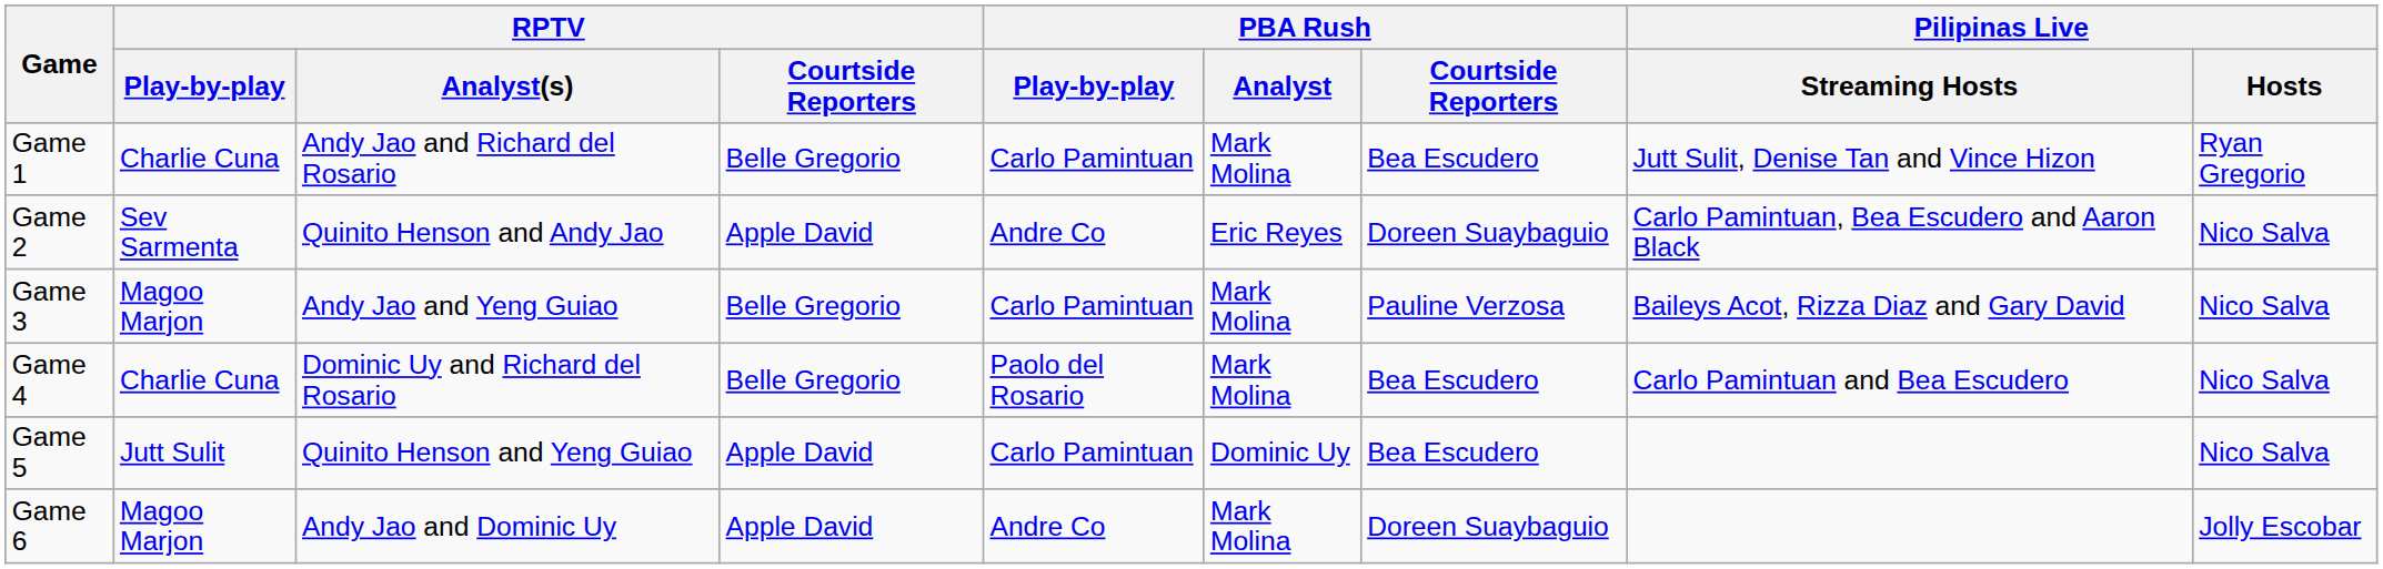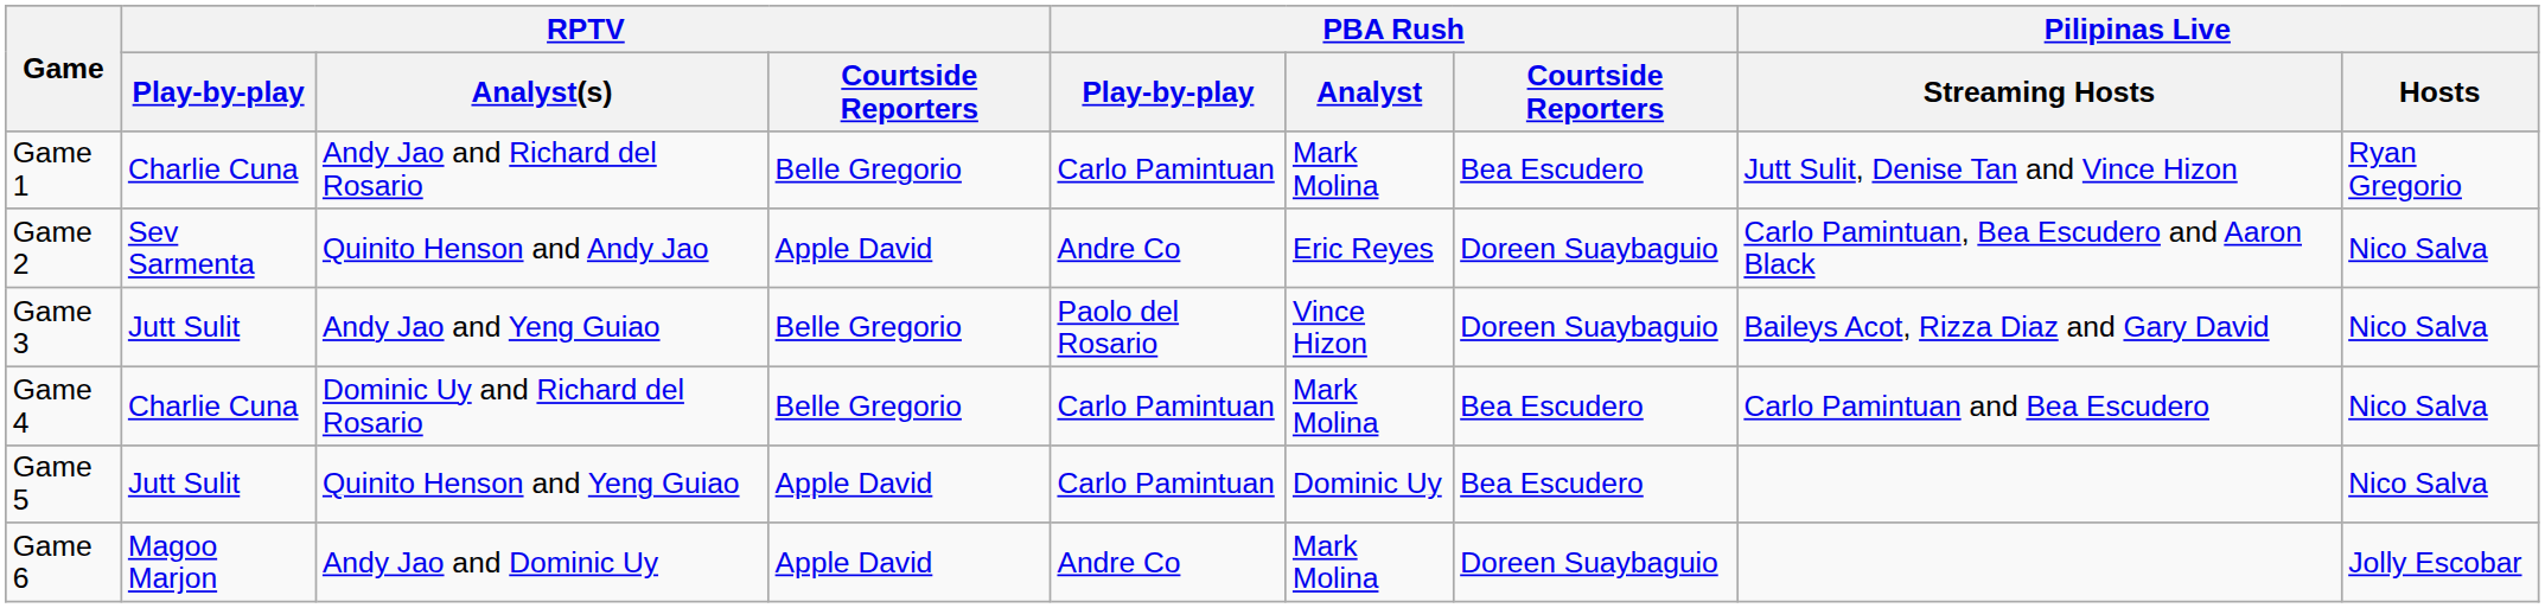 <table class=wikitable style="font-size:90%;">
 <tr>
 <th rowspan=2>Game</th>
 <th colspan="3"><a href='#'>RPTV</a></th>
 <th colspan="3"><a href='#'>PBA Rush</a></th>
 <th colspan=3><a href='#'>Pilipinas Live</a></th>
 </tr>
 <tr>
 <th><a href='#'>Play-by-play</a></th>
 <th><a href='#'>Analyst</a>(s)</th>
 <th><a href='#'>Courtside Reporters</a></th>
 <th><a href='#'>Play-by-play</a></th>
 <th><a href='#'>Analyst</a></th>
 <th><a href='#'>Courtside Reporters</a></th>
 <th>Streaming Hosts</th>
 <th>Hosts</th>
 </tr>
 <tr>
 <td>Game 1</td>
 <td><a href='#'>Charlie Cuna</a></td>
 <td><a href='#'>Andy Jao</a> and <a href='#'>Richard del Rosario</a></td>
 <td><a href='#'>Belle Gregorio</a></td>
 <td><a href='#'>Carlo Pamintuan</a></td>
 <td><a href='#'>Mark Molina</a></td>
 <td><a href='#'>Bea Escudero</a></td>
 <td><a href='#'>Jutt Sulit</a>, <a href='#'>Denise Tan</a> and <a href='#'>Vince Hizon</a></td>
 <td><a href='#'>Ryan Gregorio</a></td>
 </tr>
 <tr>
 <td>Game 2</td>
 <td><a href='#'>Sev Sarmenta</a></td>
 <td><a href='#'>Quinito Henson</a> and <a href='#'>Andy Jao</a></td>
 <td><a href='#'>Apple David</a></td>
 <td><a href='#'>Andre Co</a></td>
 <td><a href='#'>Eric Reyes</a></td>
 <td><a href='#'>Doreen Suaybaguio</a></td>
 <td><a href='#'>Carlo Pamintuan</a>, <a href='#'>Bea Escudero</a> and <a href='#'>Aaron Black</a></td>
 <td><a href='#'>Nico Salva</a></td>
 </tr>
 <tr>
 <td>Game 3</td>
-<td><a href='#'>Magoo Marjon</a></td>
+<td><a href='#'>Jutt Sulit</a></td>
 <td><a href='#'>Andy Jao</a> and <a href='#'>Yeng Guiao</a></td>
 <td><a href='#'>Belle Gregorio</a></td>
-<td><a href='#'>Carlo Pamintuan</a></td>
-<td><a href='#'>Mark Molina</a></td>
-<td><a href='#'>Pauline Verzosa</a></td>
+<td><a href='#'>Paolo del Rosario</a></td>
+<td><a href='#'>Vince Hizon</a></td>
+<td><a href='#'>Doreen Suaybaguio</a></td>
 <td><a href='#'>Baileys Acot</a>, <a href='#'>Rizza Diaz</a> and <a href='#'>Gary David</a></td>
 <td><a href='#'>Nico Salva</a></td>
 </tr>
 <tr>
 <td>Game 4</td>
 <td><a href='#'>Charlie Cuna</a></td>
 <td><a href='#'>Dominic Uy</a> and <a href='#'>Richard del Rosario</a></td>
 <td><a href='#'>Belle Gregorio</a></td>
-<td><a href='#'>Paolo del Rosario</a></td>
+<td><a href='#'>Carlo Pamintuan</a></td>
 <td><a href='#'>Mark Molina</a></td>
 <td><a href='#'>Bea Escudero</a></td>
 <td><a href='#'>Carlo Pamintuan</a> and <a href='#'>Bea Escudero</a></td>
 <td><a href='#'>Nico Salva</a></td>
 </tr>
 <tr>
 <td>Game 5</td>
 <td><a href='#'>Jutt Sulit</a></td>
 <td><a href='#'>Quinito Henson</a> and <a href='#'>Yeng Guiao</a></td>
 <td><a href='#'>Apple David</a></td>
 <td><a href='#'>Carlo Pamintuan</a></td>
 <td><a href='#'>Dominic Uy</a></td>
 <td><a href='#'>Bea Escudero</a></td>
 <td></td>
 <td><a href='#'>Nico Salva</a></td>
 </tr>
 <tr>
 <td>Game 6</td>
 <td><a href='#'>Magoo Marjon</a></td>
 <td><a href='#'>Andy Jao</a> and <a href='#'>Dominic Uy</a></td>
 <td><a href='#'>Apple David</a></td>
 <td><a href='#'>Andre Co</a></td>
 <td><a href='#'>Mark Molina</a></td>
 <td><a href='#'>Doreen Suaybaguio</a></td>
 <td></td>
 <td><a href='#'>Jolly Escobar</a></td>
 </tr>
 </table>
